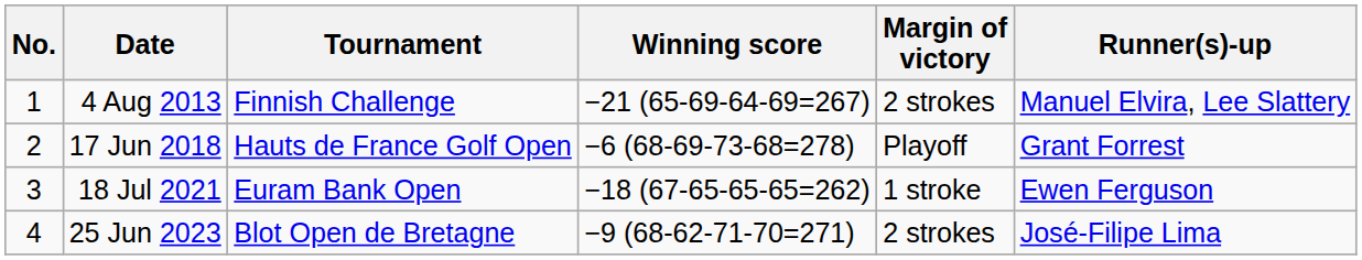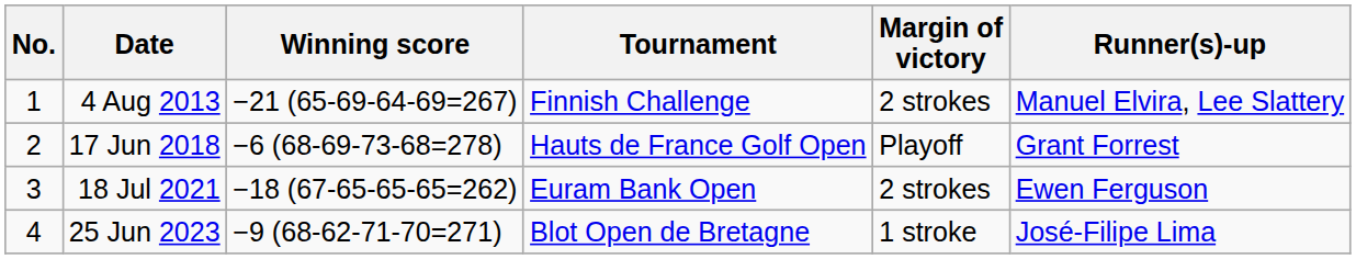 <table class="wikitable" style="font-size:95%;">
 <tr>
 <th>No.</th>
 <th>Date</th>
+<th>Winning score</th>
 <th>Tournament</th>
-<th>Winning score</th>
 <th>Margin of<br>victory</th>
 <th>Runner(s)-up</th>
 </tr>
 <tr>
 <td align=center>1</td>
 <td align=right>4 Aug <a href='#'>2013</a></td>
+<td>−21 (65-69-64-69=267)</td>
 <td><a href='#'>Finnish Challenge</a></td>
-<td>−21 (65-69-64-69=267)</td>
 <td>2 strokes</td>
 <td> <a href='#'>Manuel Elvira</a>,  <a href='#'>Lee Slattery</a></td>
 </tr>
 <tr>
 <td align=center>2</td>
 <td align=right>17 Jun <a href='#'>2018</a></td>
+<td>−6 (68-69-73-68=278)</td>
 <td><a href='#'>Hauts de France Golf Open</a></td>
-<td>−6 (68-69-73-68=278)</td>
 <td>Playoff</td>
 <td> <a href='#'>Grant Forrest</a></td>
 </tr>
 <tr>
 <td align=center>3</td>
 <td align=right>18 Jul <a href='#'>2021</a></td>
+<td>−18 (67-65-65-65=262)</td>
 <td><a href='#'>Euram Bank Open</a></td>
-<td>−18 (67-65-65-65=262)</td>
-<td>1 stroke</td>
+<td>2 strokes</td>
 <td> <a href='#'>Ewen Ferguson</a></td>
 </tr>
 <tr>
 <td align=center>4</td>
 <td align=right>25 Jun <a href='#'>2023</a></td>
+<td>−9 (68-62-71-70=271)</td>
 <td><a href='#'>Blot Open de Bretagne</a></td>
-<td>−9 (68-62-71-70=271)</td>
-<td>2 strokes</td>
+<td>1 stroke</td>
 <td> <a href='#'>José-Filipe Lima</a></td>
 </tr>
 </table>
